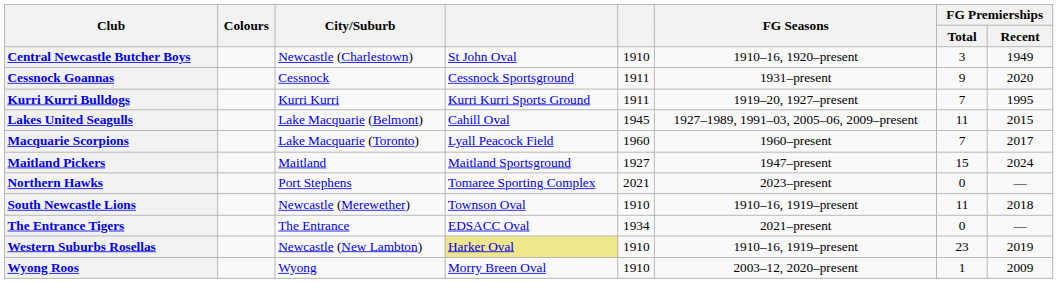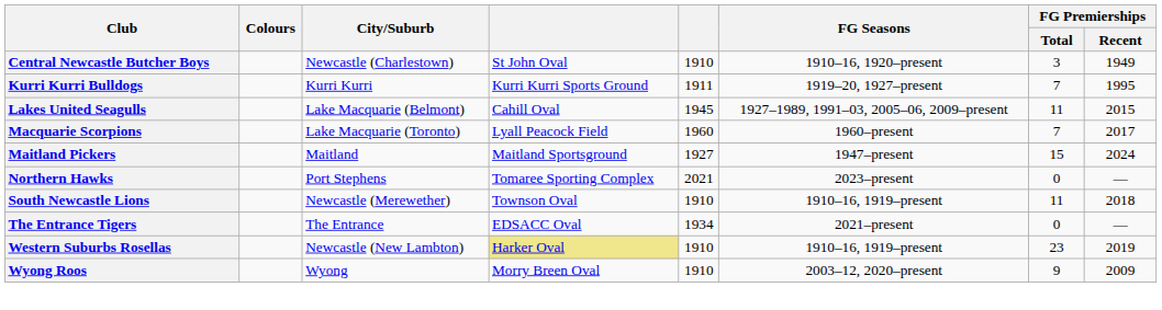 <table class="wikitable sortable" style="text-align:center; width:100%">
 <tr>
 <th rowspan="2">Club</th>
 <th rowspan="2" class="unsortable">Colours</th>
 <th rowspan="2">City/Suburb</th>
 <th rowspan="2"></th>
 <th rowspan="2"></th>
 <th rowspan="2">FG Seasons</th>
 <th colspan="2">FG Premierships</th>
 </tr>
 <tr>
 <th data-sort-type="number">Total</th>
 <th>Recent</th>
 </tr>
 <tr>
 <th style="text-align:left"><a href='#'>Central Newcastle Butcher Boys</a></th>
 <td></td>
 <td style="text-align:left"><a href='#'>Newcastle</a> (<a href='#'>Charlestown</a>)</td>
 <td style="text-align:left"><a href='#'>St John Oval</a></td>
 <td>1910</td>
 <td>1910–16, 1920–present</td>
 <td>3</td>
 <td>1949</td>
-</tr>
-<tr>
-<th style="text-align:left"><a href='#'>Cessnock Goannas</a></th>
-<td></td>
-<td style="text-align:left"><a href='#'>Cessnock</a></td>
-<td style="text-align:left"><a href='#'>Cessnock Sportsground</a></td>
-<td>1911</td>
-<td>1931–present</td>
-<td>9</td>
-<td>2020</td>
 </tr>
 <tr>
 <th style="text-align:left"><a href='#'>Kurri Kurri Bulldogs</a></th>
 <td></td>
 <td style="text-align:left"><a href='#'>Kurri Kurri</a></td>
 <td style="text-align:left"><a href='#'>Kurri Kurri Sports Ground</a></td>
 <td>1911</td>
 <td>1919–20, 1927–present</td>
 <td>7</td>
 <td>1995</td>
 </tr>
 <tr>
 <th style="text-align:left"><a href='#'>Lakes United Seagulls</a></th>
 <td></td>
 <td style="text-align:left"><a href='#'>Lake Macquarie</a> (<a href='#'>Belmont</a>)</td>
 <td style="text-align:left"><a href='#'>Cahill Oval</a></td>
 <td>1945</td>
 <td>1927–1989, 1991–03, 2005–06, 2009–present</td>
 <td>11</td>
 <td>2015</td>
 </tr>
 <tr>
 <th style="text-align:left"><a href='#'>Macquarie Scorpions</a></th>
 <td></td>
 <td style="text-align:left"><a href='#'>Lake Macquarie</a> (<a href='#'>Toronto</a>)</td>
 <td style="text-align:left"><a href='#'>Lyall Peacock Field</a></td>
 <td>1960</td>
 <td>1960–present</td>
 <td>7</td>
 <td>2017</td>
 </tr>
 <tr>
 <th style="text-align:left"><a href='#'>Maitland Pickers</a></th>
 <td></td>
 <td style="text-align:left"><a href='#'>Maitland</a></td>
 <td style="text-align:left"><a href='#'>Maitland Sportsground</a></td>
 <td>1927</td>
 <td>1947–present</td>
 <td>15</td>
 <td>2024</td>
 </tr>
 <tr>
 <th style="text-align:left"><a href='#'>Northern Hawks</a></th>
 <td></td>
 <td style="text-align:left"><a href='#'>Port Stephens</a></td>
 <td style="text-align:left"><a href='#'>Tomaree Sporting Complex</a></td>
 <td>2021</td>
 <td>2023–present</td>
 <td>0</td>
 <td>—</td>
 </tr>
 <tr>
 <th style="text-align:left"><a href='#'>South Newcastle Lions</a></th>
 <td></td>
 <td style="text-align:left"><a href='#'>Newcastle</a> (<a href='#'>Merewether</a>)</td>
 <td style="text-align:left"><a href='#'>Townson Oval</a></td>
 <td>1910</td>
 <td>1910–16, 1919–present</td>
 <td>11</td>
 <td>2018</td>
 </tr>
 <tr>
 <th style="text-align:left"><a href='#'>The Entrance Tigers</a></th>
 <td></td>
 <td style="text-align:left"><a href='#'>The Entrance</a></td>
 <td style="text-align:left"><a href='#'>EDSACC Oval</a></td>
 <td>1934</td>
 <td>2021–present</td>
 <td>0</td>
 <td>—</td>
 </tr>
 <tr>
 <th style="text-align:left"><a href='#'>Western Suburbs Rosellas</a></th>
 <td></td>
 <td style="text-align:left"><a href='#'>Newcastle</a> (<a href='#'>New Lambton</a>)</td>
 <td style="background: khaki; text-align:left"><a href='#'>Harker Oval</a></td>
 <td>1910</td>
 <td>1910–16, 1919–present</td>
 <td>23</td>
 <td>2019</td>
 </tr>
 <tr>
 <th style="text-align:left"><a href='#'>Wyong Roos</a></th>
 <td></td>
 <td style="text-align:left"><a href='#'>Wyong</a></td>
 <td style="text-align:left"><a href='#'>Morry Breen Oval</a></td>
 <td>1910</td>
 <td>2003–12, 2020–present</td>
-<td>1</td>
+<td>9</td>
 <td>2009</td>
 </tr>
 </table>
